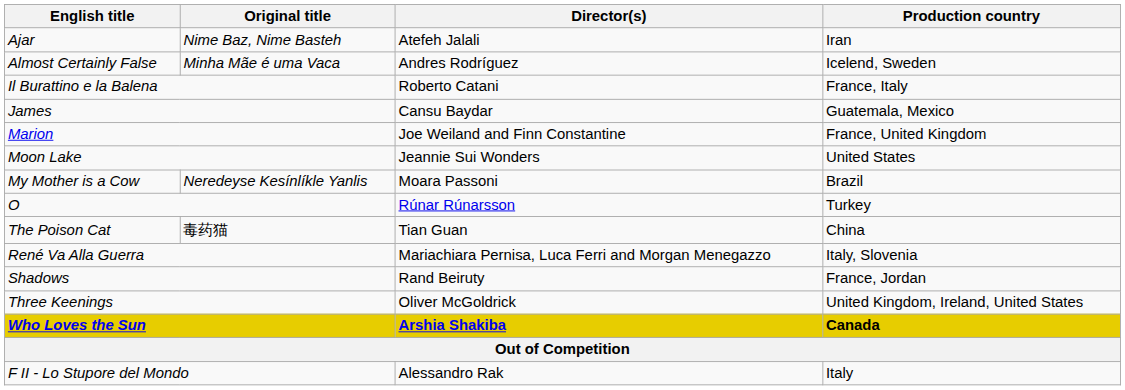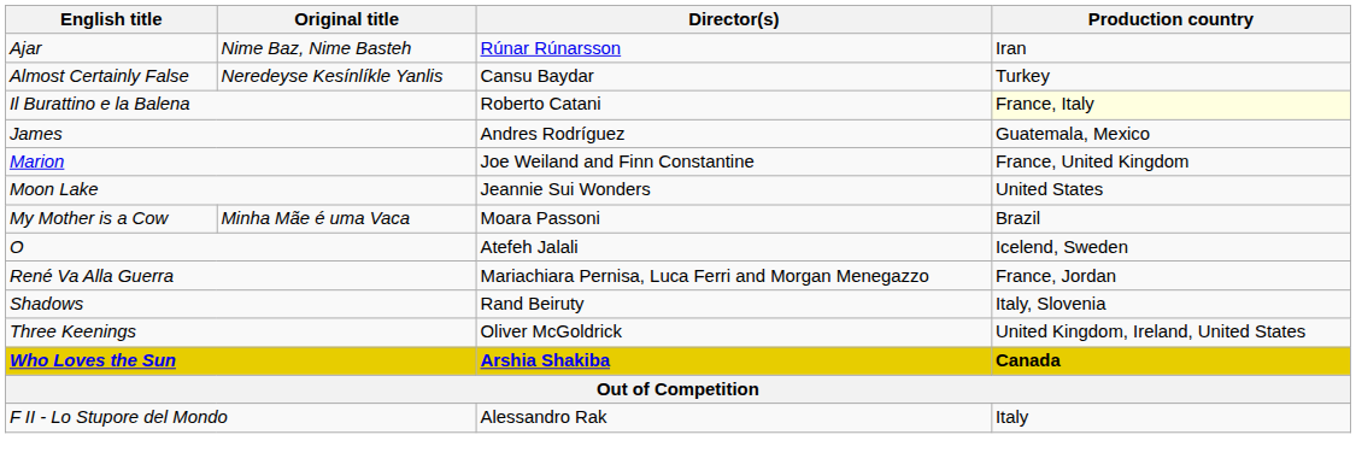 <table class="wikitable" style="width:95%; margin-bottom:2px">
 <tr>
 <th>English title</th>
 <th>Original title</th>
 <th>Director(s)</th>
 <th>Production country</th>
 </tr>
 <tr>
 <td><em>Ajar</em></td>
 <td><em>Nime Baz, Nime Basteh</em></td>
-<td>Atefeh Jalali</td>
+<td><a href='#'>Rúnar Rúnarsson</a></td>
 <td>Iran</td>
 </tr>
 <tr>
 <td><em>Almost Certainly False</em></td>
-<td><em>Minha Mãe é uma Vaca</em></td>
-<td>Andres Rodríguez</td>
-<td>Icelend, Sweden</td>
+<td><em>Neredeyse Kesínlíkle Yanlis</em></td>
+<td>Cansu Baydar</td>
+<td>Turkey</td>
 </tr>
 <tr>
 <td colspan="2"><em>Il Burattino e la Balena</em></td>
 <td>Roberto Catani</td>
-<td>France, Italy</td>
+<td style="background: lightyellow;">France, Italy</td>
 </tr>
 <tr>
 <td colspan="2"><em>James</em></td>
-<td>Cansu Baydar</td>
+<td>Andres Rodríguez</td>
 <td>Guatemala, Mexico</td>
 </tr>
 <tr>
 <td colspan="2"><em><a href='#'>Marion</a></em></td>
 <td>Joe Weiland and Finn Constantine</td>
 <td>France, United Kingdom</td>
 </tr>
 <tr>
 <td colspan="2"><em>Moon Lake</em></td>
 <td>Jeannie Sui Wonders</td>
 <td>United States</td>
 </tr>
 <tr>
 <td><em>My Mother is a Cow</em></td>
-<td><em>Neredeyse Kesínlíkle Yanlis</em></td>
+<td><em>Minha Mãe é uma Vaca</em></td>
 <td>Moara Passoni</td>
 <td>Brazil</td>
 </tr>
 <tr>
 <td colspan="2"><em>O</em></td>
-<td><a href='#'>Rúnar Rúnarsson</a></td>
-<td>Turkey</td>
-</tr>
-<tr>
-<td><em>The Poison Cat</em></td>
-<td>毒药猫</td>
-<td>Tian Guan</td>
-<td>China</td>
+<td>Atefeh Jalali</td>
+<td>Icelend, Sweden</td>
 </tr>
 <tr>
 <td colspan="2"><em>René Va Alla Guerra</em></td>
 <td>Mariachiara Pernisa, Luca Ferri and Morgan Menegazzo</td>
-<td>Italy, Slovenia</td>
+<td>France, Jordan</td>
 </tr>
 <tr>
 <td colspan="2"><em>Shadows</em></td>
 <td>Rand Beiruty</td>
-<td>France, Jordan</td>
+<td>Italy, Slovenia</td>
 </tr>
 <tr>
 <td colspan="2"><em>Three Keenings</em></td>
 <td>Oliver McGoldrick</td>
 <td>United Kingdom, Ireland, United States</td>
 </tr>
 <tr style="background:#E7CD00;">
 <td colspan="2"><strong><em><a href='#'>Who Loves the Sun</a></em></strong></td>
 <td><strong><a href='#'>Arshia Shakiba</a></strong></td>
 <td><strong>Canada</strong></td>
 </tr>
 <tr>
 <th colspan="4">Out of Competition</th>
 </tr>
 <tr>
 <td colspan="2"><em>F II - Lo Stupore del Mondo</em></td>
 <td>Alessandro Rak</td>
 <td>Italy</td>
 </tr>
 </table>
